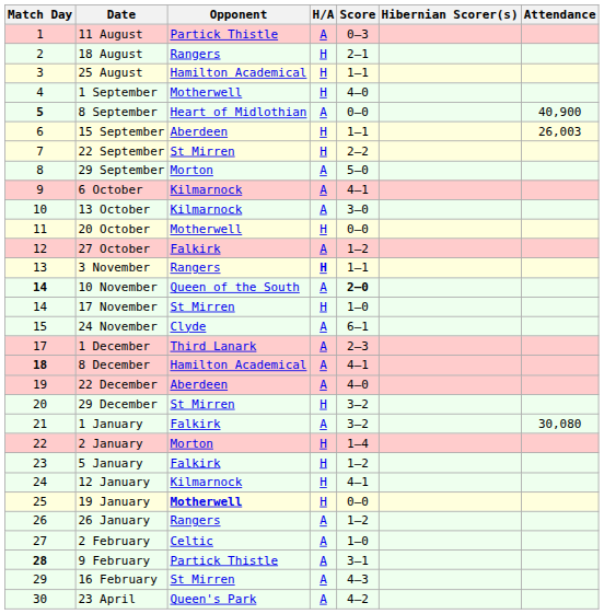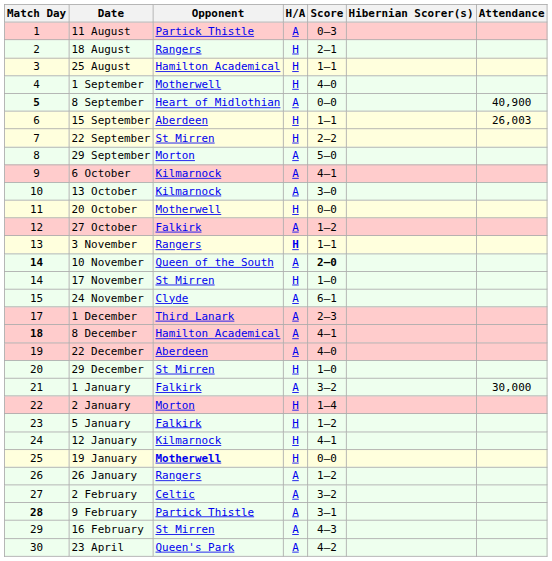 <table class="wikitable" style="text-align:center">
 <tr>
 <th>Match Day</th>
 <th>Date</th>
 <th>Opponent</th>
 <th>H/A</th>
 <th>Score</th>
 <th>Hibernian Scorer(s)</th>
 <th>Attendance</th>
 </tr>
 <tr bgcolor=#FFCCCC>
 <td>1</td>
 <td align=left>11 August</td>
 <td align=left><a href='#'>Partick Thistle</a></td>
 <td><a href='#'>A</a></td>
 <td>0–3</td>
 <td align=left></td>
 <td></td>
 </tr>
 <tr bgcolor=#EEFFEE>
 <td>2</td>
 <td align=left>18 August</td>
 <td align=left><a href='#'>Rangers</a></td>
 <td><a href='#'>H</a></td>
 <td>2–1</td>
 <td align=left></td>
 <td></td>
 </tr>
 <tr bgcolor=#FFFFDD>
 <td>3</td>
 <td align=left>25 August</td>
 <td align=left><a href='#'>Hamilton Academical</a></td>
 <td><a href='#'>H</a></td>
 <td>1–1</td>
 <td align=left></td>
 <td></td>
 </tr>
 <tr bgcolor=#EEFFEE>
 <td>4</td>
 <td align=left>1 September</td>
 <td align=left><a href='#'>Motherwell</a></td>
 <td><a href='#'>H</a></td>
 <td>4–0</td>
 <td align=left></td>
 <td></td>
 </tr>
 <tr bgcolor=#EEFFEE>
 <td><strong>5</strong></td>
 <td align=left>8 September</td>
 <td align=left><a href='#'>Heart of Midlothian</a></td>
 <td><a href='#'>A</a></td>
 <td>0–0</td>
 <td align=left></td>
 <td>40,900</td>
 </tr>
 <tr bgcolor=#FFFFDD>
 <td>6</td>
 <td align=left>15 September</td>
 <td align=left><a href='#'>Aberdeen</a></td>
 <td><a href='#'>H</a></td>
 <td>1–1</td>
 <td align=left></td>
 <td>26,003</td>
 </tr>
 <tr bgcolor=#FFFFDD>
 <td>7</td>
 <td align=left>22 September</td>
 <td align=left><a href='#'>St Mirren</a></td>
 <td><a href='#'>H</a></td>
 <td>2–2</td>
 <td align=left></td>
 <td></td>
 </tr>
 <tr bgcolor=#EEFFEE>
 <td>8</td>
 <td align=left>29 September</td>
 <td align=left><a href='#'>Morton</a></td>
 <td><a href='#'>A</a></td>
 <td>5–0</td>
 <td align=left></td>
 <td></td>
 </tr>
 <tr bgcolor=#FFCCCC>
 <td>9</td>
 <td align=left>6 October</td>
 <td align=left><a href='#'>Kilmarnock</a></td>
 <td><a href='#'>A</a></td>
 <td>4–1</td>
 <td align=left></td>
 <td></td>
 </tr>
 <tr bgcolor=#EEFFEE>
 <td>10</td>
 <td align=left>13 October</td>
 <td align=left><a href='#'>Kilmarnock</a></td>
 <td><a href='#'>A</a></td>
 <td>3–0</td>
 <td align=left></td>
 <td></td>
 </tr>
 <tr bgcolor=#FFFFDD>
 <td>11</td>
 <td align=left>20 October</td>
 <td align=left><a href='#'>Motherwell</a></td>
 <td><a href='#'>H</a></td>
 <td>0–0</td>
 <td align=left></td>
 <td></td>
 </tr>
 <tr bgcolor=#FFCCCC>
 <td>12</td>
 <td align=left>27 October</td>
 <td align=left><a href='#'>Falkirk</a></td>
 <td><a href='#'>A</a></td>
 <td>1–2</td>
 <td align=left></td>
 <td></td>
 </tr>
 <tr bgcolor=#FFFFDD>
 <td>13</td>
 <td align=left>3 November</td>
 <td align=left><a href='#'>Rangers</a></td>
 <td><strong><a href='#'>H</a></strong></td>
 <td>1–1</td>
 <td align=left></td>
 <td></td>
 </tr>
 <tr bgcolor=#EEFFEE>
 <td><strong>14</strong></td>
 <td align=left>10 November</td>
 <td align=left><a href='#'>Queen of the South</a></td>
 <td><a href='#'>A</a></td>
 <td><strong>2–0</strong></td>
 <td align=left></td>
 <td></td>
 </tr>
 <tr bgcolor=#EEFFEE>
 <td>14</td>
 <td align=left>17 November</td>
 <td align=left><a href='#'>St Mirren</a></td>
 <td><a href='#'>H</a></td>
 <td>1–0</td>
 <td align=left></td>
 <td></td>
 </tr>
 <tr bgcolor=#EEFFEE>
 <td>15</td>
 <td align=left>24 November</td>
 <td align=left><a href='#'>Clyde</a></td>
 <td><a href='#'>A</a></td>
 <td>6–1</td>
 <td align=left></td>
 <td></td>
 </tr>
 <tr bgcolor=#FFCCCC>
 <td>17</td>
 <td align=left>1 December</td>
 <td align=left><a href='#'>Third Lanark</a></td>
 <td><a href='#'>A</a></td>
 <td>2–3</td>
 <td align=left></td>
 <td></td>
 </tr>
 <tr bgcolor=#FFCCCC>
 <td><strong>18</strong></td>
 <td align=left>8 December</td>
 <td align=left><a href='#'>Hamilton Academical</a></td>
 <td><a href='#'>A</a></td>
 <td>4–1</td>
 <td align=left></td>
 <td></td>
 </tr>
 <tr bgcolor=#FFCCCC>
 <td>19</td>
 <td align=left>22 December</td>
 <td align=left><a href='#'>Aberdeen</a></td>
 <td><a href='#'>A</a></td>
 <td>4–0</td>
 <td align=left></td>
 <td></td>
 </tr>
 <tr bgcolor=#EEFFEE>
 <td>20</td>
 <td align=left>29 December</td>
 <td align=left><a href='#'>St Mirren</a></td>
 <td><a href='#'>H</a></td>
-<td>3–2</td>
+<td>1–0</td>
 <td align=left></td>
 <td></td>
 </tr>
 <tr bgcolor=#EEFFEE>
 <td>21</td>
 <td align=left>1 January</td>
 <td align=left><a href='#'>Falkirk</a></td>
 <td><a href='#'>A</a></td>
 <td>3–2</td>
 <td align=left></td>
-<td>30,080</td>
+<td>30,000</td>
 </tr>
 <tr bgcolor=#FFCCCC>
 <td>22</td>
 <td align=left>2 January</td>
 <td align=left><a href='#'>Morton</a></td>
 <td><a href='#'>H</a></td>
 <td>1–4</td>
 <td align=left></td>
 <td></td>
 </tr>
 <tr bgcolor=#EEFFEE>
 <td>23</td>
 <td align=left>5 January</td>
 <td align=left><a href='#'>Falkirk</a></td>
 <td><a href='#'>H</a></td>
 <td>1–2</td>
 <td align=left></td>
 <td></td>
 </tr>
 <tr bgcolor=#EEFFEE>
 <td>24</td>
 <td align=left>12 January</td>
 <td align=left><a href='#'>Kilmarnock</a></td>
 <td><a href='#'>H</a></td>
 <td>4–1</td>
 <td align=left></td>
 <td></td>
 </tr>
 <tr bgcolor=#FFFFDD>
 <td>25</td>
 <td align=left>19 January</td>
 <td align=left><strong><a href='#'>Motherwell</a></strong></td>
 <td><a href='#'>H</a></td>
 <td>0–0</td>
 <td align=left></td>
 <td></td>
 </tr>
 <tr bgcolor=#EEFFEE>
 <td>26</td>
 <td align=left>26 January</td>
 <td align=left><a href='#'>Rangers</a></td>
 <td><a href='#'>A</a></td>
 <td>1–2</td>
 <td align=left></td>
 <td></td>
 </tr>
 <tr bgcolor=#EEFFEE>
 <td>27</td>
 <td align=left>2 February</td>
 <td align=left><a href='#'>Celtic</a></td>
 <td><a href='#'>A</a></td>
-<td>1–0</td>
+<td>3–2</td>
 <td align=left></td>
 <td></td>
 </tr>
 <tr bgcolor=#EEFFEE>
 <td><strong>28</strong></td>
 <td align=left>9 February</td>
 <td align=left><a href='#'>Partick Thistle</a></td>
 <td><a href='#'>A</a></td>
 <td>3–1</td>
 <td align=left></td>
 <td></td>
 </tr>
 <tr bgcolor=#EEFFEE>
 <td>29</td>
 <td align=left>16 February</td>
 <td align=left><a href='#'>St Mirren</a></td>
 <td><a href='#'>A</a></td>
 <td>4–3</td>
 <td align=left></td>
 <td></td>
 </tr>
 <tr bgcolor=#EEFFEE>
 <td>30</td>
 <td align=left>23 April</td>
 <td align=left><a href='#'>Queen's Park</a></td>
 <td><a href='#'>A</a></td>
 <td>4–2</td>
 <td align=left></td>
 <td></td>
 </tr>
 </table>
